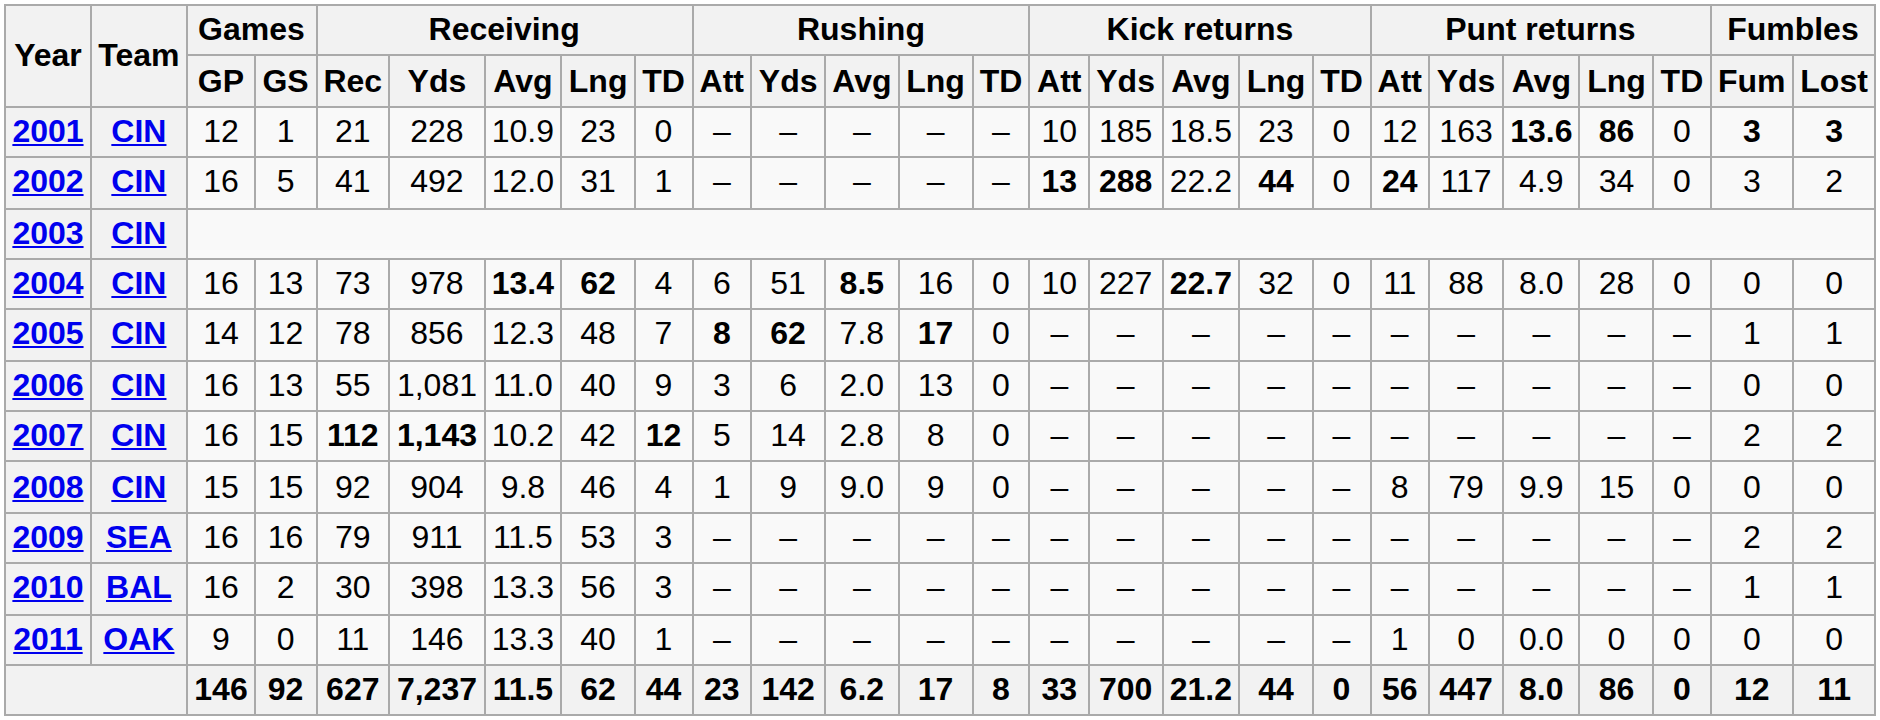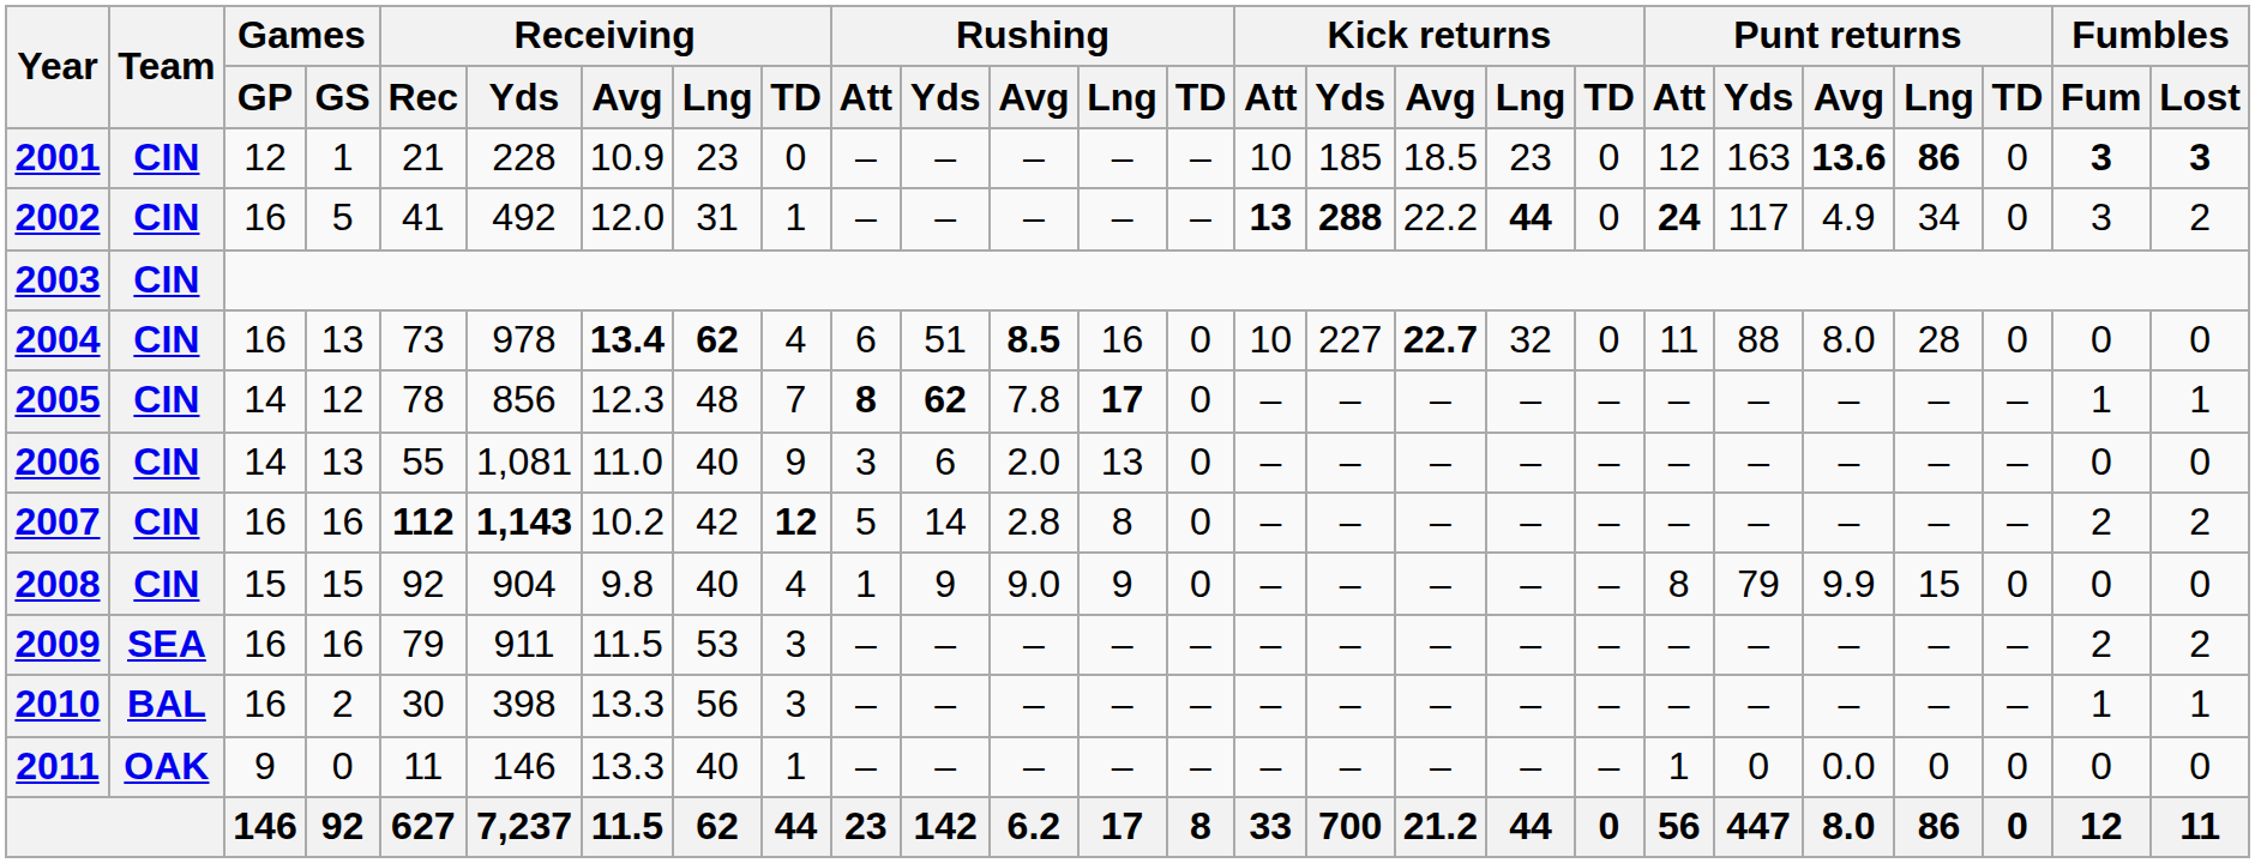 <table class="wikitable" style="text-align:center;">
 <tr>
 <th rowspan="2">Year</th>
 <th rowspan="2">Team</th>
 <th colspan="2">Games</th>
 <th colspan="5">Receiving</th>
 <th colspan="5">Rushing</th>
 <th colspan="5">Kick returns</th>
 <th colspan="5">Punt returns</th>
 <th colspan="2">Fumbles</th>
 </tr>
 <tr>
 <th>GP</th>
 <th>GS</th>
 <th>Rec</th>
 <th>Yds</th>
 <th>Avg</th>
 <th>Lng</th>
 <th>TD</th>
 <th>Att</th>
 <th>Yds</th>
 <th>Avg</th>
 <th>Lng</th>
 <th>TD</th>
 <th>Att</th>
 <th>Yds</th>
 <th>Avg</th>
 <th>Lng</th>
 <th>TD</th>
 <th>Att</th>
 <th>Yds</th>
 <th>Avg</th>
 <th>Lng</th>
 <th>TD</th>
 <th>Fum</th>
 <th>Lost</th>
 </tr>
 <tr>
 <th><a href='#'>2001</a></th>
 <th><a href='#'>CIN</a></th>
 <td>12</td>
 <td>1</td>
 <td>21</td>
 <td>228</td>
 <td>10.9</td>
 <td>23</td>
 <td>0</td>
 <td>–</td>
 <td>–</td>
 <td>–</td>
 <td>–</td>
 <td>–</td>
 <td>10</td>
 <td>185</td>
 <td>18.5</td>
 <td>23</td>
 <td>0</td>
 <td>12</td>
 <td>163</td>
 <td><strong>13.6</strong></td>
 <td><strong>86</strong></td>
 <td>0</td>
 <td><strong>3</strong></td>
 <td><strong>3</strong></td>
 </tr>
 <tr>
 <th><a href='#'>2002</a></th>
 <th><a href='#'>CIN</a></th>
 <td>16</td>
 <td>5</td>
 <td>41</td>
 <td>492</td>
 <td>12.0</td>
 <td>31</td>
 <td>1</td>
 <td>–</td>
 <td>–</td>
 <td>–</td>
 <td>–</td>
 <td>–</td>
 <td><strong>13</strong></td>
 <td><strong>288</strong></td>
 <td>22.2</td>
 <td><strong>44</strong></td>
 <td>0</td>
 <td><strong>24</strong></td>
 <td>117</td>
 <td>4.9</td>
 <td>34</td>
 <td>0</td>
 <td>3</td>
 <td>2</td>
 </tr>
 <tr>
 <th><a href='#'>2003</a></th>
 <th><a href='#'>CIN</a></th>
 <td colspan="24"></td>
 </tr>
 <tr>
 <th><a href='#'>2004</a></th>
 <th><a href='#'>CIN</a></th>
 <td>16</td>
 <td>13</td>
 <td>73</td>
 <td>978</td>
 <td><strong>13.4</strong></td>
 <td><strong>62</strong></td>
 <td>4</td>
 <td>6</td>
 <td>51</td>
 <td><strong>8.5</strong></td>
 <td>16</td>
 <td>0</td>
 <td>10</td>
 <td>227</td>
 <td><strong>22.7</strong></td>
 <td>32</td>
 <td>0</td>
 <td>11</td>
 <td>88</td>
 <td>8.0</td>
 <td>28</td>
 <td>0</td>
 <td>0</td>
 <td>0</td>
 </tr>
 <tr>
 <th><a href='#'>2005</a></th>
 <th><a href='#'>CIN</a></th>
 <td>14</td>
 <td>12</td>
 <td>78</td>
 <td>856</td>
 <td>12.3</td>
 <td>48</td>
 <td>7</td>
 <td><strong>8</strong></td>
 <td><strong>62</strong></td>
 <td>7.8</td>
 <td><strong>17</strong></td>
 <td>0</td>
 <td>–</td>
 <td>–</td>
 <td>–</td>
 <td>–</td>
 <td>–</td>
 <td>–</td>
 <td>–</td>
 <td>–</td>
 <td>–</td>
 <td>–</td>
 <td>1</td>
 <td>1</td>
 </tr>
 <tr>
 <th><a href='#'>2006</a></th>
 <th><a href='#'>CIN</a></th>
-<td>16</td>
+<td>14</td>
 <td>13</td>
 <td>55</td>
 <td>1,081</td>
 <td>11.0</td>
 <td>40</td>
 <td>9</td>
 <td>3</td>
 <td>6</td>
 <td>2.0</td>
 <td>13</td>
 <td>0</td>
 <td>–</td>
 <td>–</td>
 <td>–</td>
 <td>–</td>
 <td>–</td>
 <td>–</td>
 <td>–</td>
 <td>–</td>
 <td>–</td>
 <td>–</td>
 <td>0</td>
 <td>0</td>
 </tr>
 <tr>
 <th><a href='#'>2007</a></th>
 <th><a href='#'>CIN</a></th>
 <td>16</td>
-<td>15</td>
+<td>16</td>
 <td><strong>112</strong></td>
 <td><strong>1,143</strong></td>
 <td>10.2</td>
 <td>42</td>
 <td><strong>12</strong></td>
 <td>5</td>
 <td>14</td>
 <td>2.8</td>
 <td>8</td>
 <td>0</td>
 <td>–</td>
 <td>–</td>
 <td>–</td>
 <td>–</td>
 <td>–</td>
 <td>–</td>
 <td>–</td>
 <td>–</td>
 <td>–</td>
 <td>–</td>
 <td>2</td>
 <td>2</td>
 </tr>
 <tr>
 <th><a href='#'>2008</a></th>
 <th><a href='#'>CIN</a></th>
 <td>15</td>
 <td>15</td>
 <td>92</td>
 <td>904</td>
 <td>9.8</td>
-<td>46</td>
+<td>40</td>
 <td>4</td>
 <td>1</td>
 <td>9</td>
 <td>9.0</td>
 <td>9</td>
 <td>0</td>
 <td>–</td>
 <td>–</td>
 <td>–</td>
 <td>–</td>
 <td>–</td>
 <td>8</td>
 <td>79</td>
 <td>9.9</td>
 <td>15</td>
 <td>0</td>
 <td>0</td>
 <td>0</td>
 </tr>
 <tr>
 <th><a href='#'>2009</a></th>
 <th><a href='#'>SEA</a></th>
 <td>16</td>
 <td>16</td>
 <td>79</td>
 <td>911</td>
 <td>11.5</td>
 <td>53</td>
 <td>3</td>
 <td>–</td>
 <td>–</td>
 <td>–</td>
 <td>–</td>
 <td>–</td>
 <td>–</td>
 <td>–</td>
 <td>–</td>
 <td>–</td>
 <td>–</td>
 <td>–</td>
 <td>–</td>
 <td>–</td>
 <td>–</td>
 <td>–</td>
 <td>2</td>
 <td>2</td>
 </tr>
 <tr>
 <th><a href='#'>2010</a></th>
 <th><a href='#'>BAL</a></th>
 <td>16</td>
 <td>2</td>
 <td>30</td>
 <td>398</td>
 <td>13.3</td>
 <td>56</td>
 <td>3</td>
 <td>–</td>
 <td>–</td>
 <td>–</td>
 <td>–</td>
 <td>–</td>
 <td>–</td>
 <td>–</td>
 <td>–</td>
 <td>–</td>
 <td>–</td>
 <td>–</td>
 <td>–</td>
 <td>–</td>
 <td>–</td>
 <td>–</td>
 <td>1</td>
 <td>1</td>
 </tr>
 <tr>
 <th><a href='#'>2011</a></th>
 <th><a href='#'>OAK</a></th>
 <td>9</td>
 <td>0</td>
 <td>11</td>
 <td>146</td>
 <td>13.3</td>
 <td>40</td>
 <td>1</td>
 <td>–</td>
 <td>–</td>
 <td>–</td>
 <td>–</td>
 <td>–</td>
 <td>–</td>
 <td>–</td>
 <td>–</td>
 <td>–</td>
 <td>–</td>
 <td>1</td>
 <td>0</td>
 <td>0.0</td>
 <td>0</td>
 <td>0</td>
 <td>0</td>
 <td>0</td>
 </tr>
 <tr>
 <th colspan="2"></th>
 <th>146</th>
 <th>92</th>
 <th>627</th>
 <th>7,237</th>
 <th>11.5</th>
 <th>62</th>
 <th>44</th>
 <th>23</th>
 <th>142</th>
 <th>6.2</th>
 <th>17</th>
 <th>8</th>
 <th>33</th>
 <th>700</th>
 <th>21.2</th>
 <th>44</th>
 <th>0</th>
 <th>56</th>
 <th>447</th>
 <th>8.0</th>
 <th>86</th>
 <th>0</th>
 <th>12</th>
 <th>11</th>
 </tr>
 </table>
